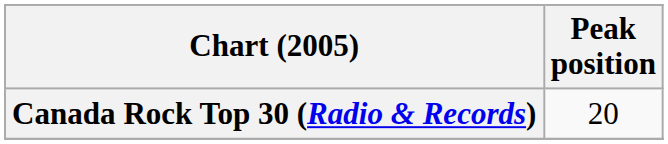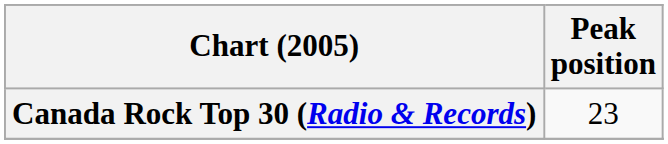 <table class="wikitable sortable plainrowheaders" style="text-align:center">
 <tr>
 <th>Chart (2005)</th>
 <th>Peak<br>position</th>
 </tr>
 <tr>
 <th scope="row">Canada Rock Top 30 (<em><a href='#'>Radio & Records</a></em>)</th>
-<td>20</td>
+<td>23</td>
 </tr>
 <tr>
 </tr>
 <tr>
 </tr>
 <tr>
 </tr>
 <tr>
 </tr>
 <tr>
 </tr>
 </table>
